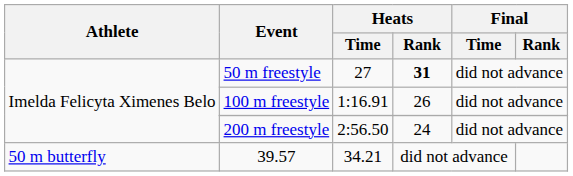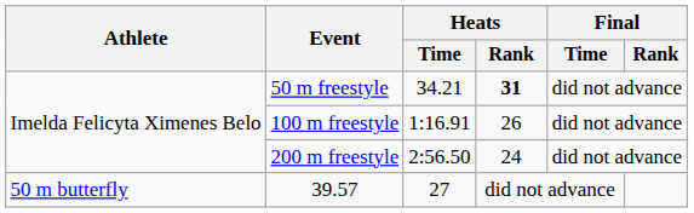 <table class=wikitable style=font-size:90%;text-align:center>
 <tr>
 <th rowspan="2">Athlete</th>
 <th rowspan="2">Event</th>
 <th colspan="2">Heats</th>
 <th colspan="2">Final</th>
 </tr>
 <tr style="font-size:95%">
 <th>Time</th>
 <th>Rank</th>
 <th>Time</th>
 <th>Rank</th>
 </tr>
 <tr>
 <td align=left rowspan=4>Imelda Felicyta Ximenes Belo</td>
 <td align=left><a href='#'>50 m freestyle</a></td>
-<td>27</td>
+<td>34.21</td>
 <td><strong>31</strong></td>
 <td colspan=2>did not advance</td>
 </tr>
 <tr>
 <td align=left><a href='#'>100 m freestyle</a></td>
 <td>1:16.91</td>
 <td>26</td>
 <td colspan=2>did not advance</td>
 </tr>
 <tr>
 </tr>
 <tr>
 <td align=left><a href='#'>200 m freestyle</a></td>
 <td>2:56.50</td>
 <td>24</td>
 <td colspan=2>did not advance</td>
 </tr>
 <tr>
 <td align=left><a href='#'>50 m butterfly</a></td>
 <td>39.57</td>
-<td>34.21</td>
+<td>27</td>
 <td colspan=2>did not advance</td>
 </tr>
 </table>
